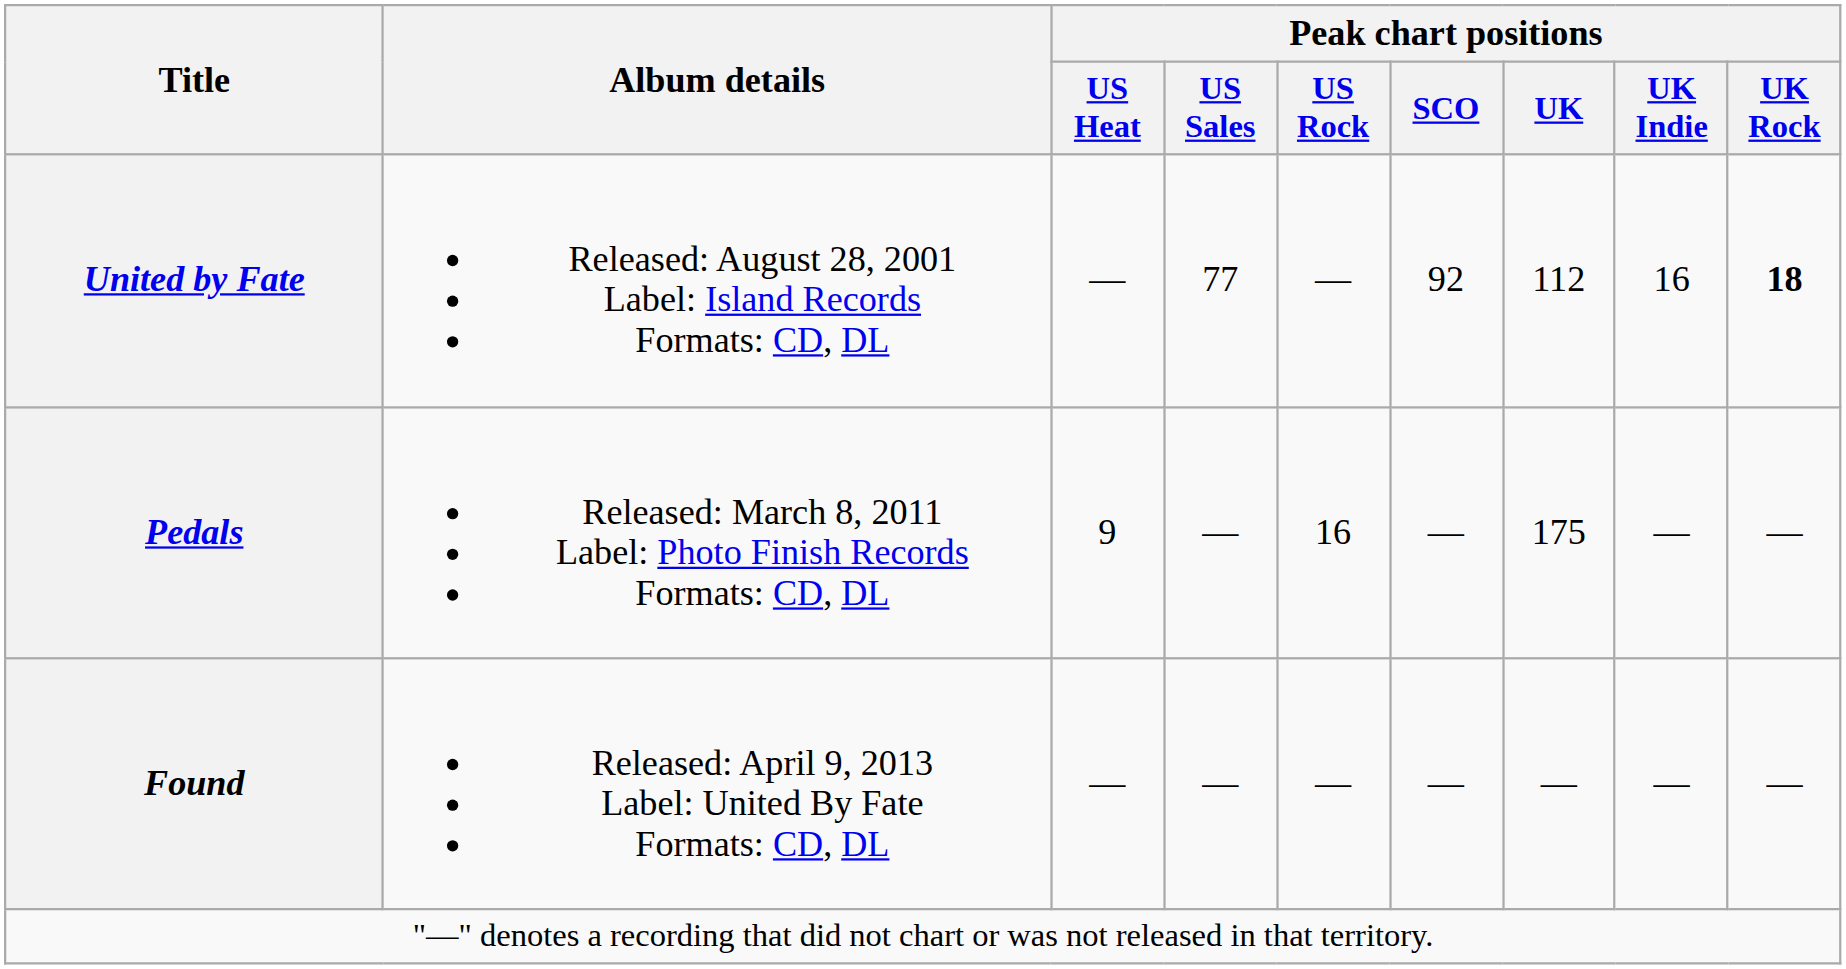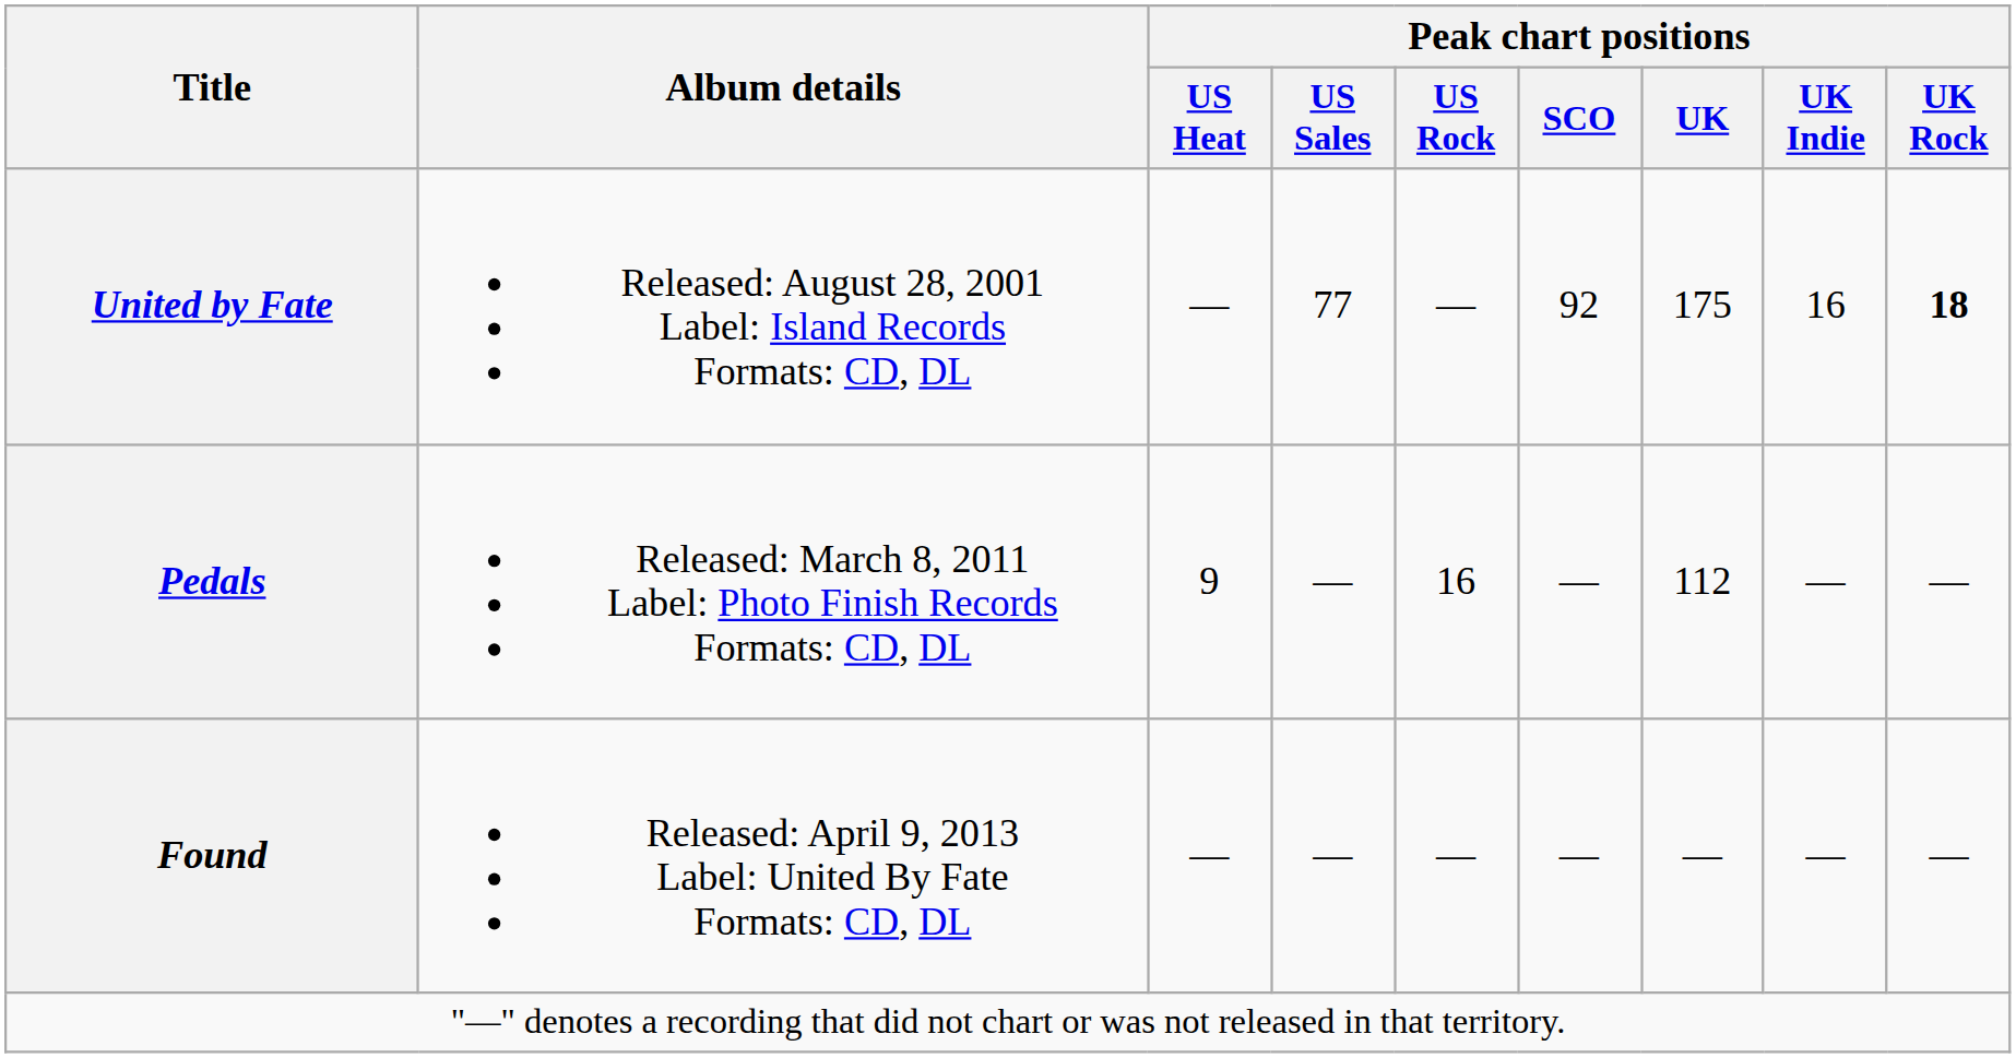 <table class="wikitable plainrowheaders" style="text-align:center;">
 <tr>
 <th scope="col" rowspan="2" style="width:10em;">Title</th>
 <th scope="col" rowspan="2" style="width:18em;">Album details</th>
 <th scope="col" colspan="7">Peak chart positions</th>
 </tr>
 <tr>
 <th scope="col" style="width:3em;font-size:90%;"><a href='#'>US<br>Heat</a><br></th>
 <th scope="col" style="width:3em;font-size:90%;"><a href='#'>US<br>Sales</a><br></th>
 <th scope="col" style="width:3em;font-size:90%;"><a href='#'>US<br>Rock</a><br></th>
 <th scope="col" style="width:3em;font-size:90%;"><a href='#'>SCO</a><br></th>
 <th scope="col" style="width:3em;font-size:90%;"><a href='#'>UK</a><br></th>
 <th scope="col" style="width:3em;font-size:90%;"><a href='#'>UK<br>Indie</a><br></th>
 <th scope="col" style="width:3em;font-size:90%;"><a href='#'>UK<br>Rock</a><br></th>
 </tr>
 <tr>
 <th scope="row"><em><a href='#'>United by Fate</a></em></th>
 <td><br><ul><li>Released: August 28, 2001</li><li>Label: <a href='#'>Island Records</a></li><li>Formats: <a href='#'>CD</a>, <a href='#'>DL</a></li></ul></td>
 <td>—</td>
 <td>77</td>
 <td>—</td>
 <td>92</td>
-<td>112</td>
+<td>175</td>
 <td>16</td>
 <td><strong>18</strong></td>
 </tr>
 <tr>
 <th scope="row"><em><a href='#'>Pedals</a></em></th>
 <td><br><ul><li>Released: March 8, 2011</li><li>Label: <a href='#'>Photo Finish Records</a></li><li>Formats: <a href='#'>CD</a>, <a href='#'>DL</a></li></ul></td>
 <td>9</td>
 <td>—</td>
 <td>16</td>
 <td>—</td>
-<td>175</td>
+<td>112</td>
 <td>—</td>
 <td>—</td>
 </tr>
 <tr>
 <th scope="row"><em>Found</em></th>
 <td><br><ul><li>Released: April 9, 2013</li><li>Label: United By Fate</li><li>Formats: <a href='#'>CD</a>, <a href='#'>DL</a></li></ul></td>
 <td>—</td>
 <td>—</td>
 <td>—</td>
 <td>—</td>
 <td>—</td>
 <td>—</td>
 <td>—</td>
 </tr>
 <tr>
 <td colspan="14" style="font-size:90%">"—" denotes a recording that did not chart or was not released in that territory.</td>
 </tr>
 </table>
